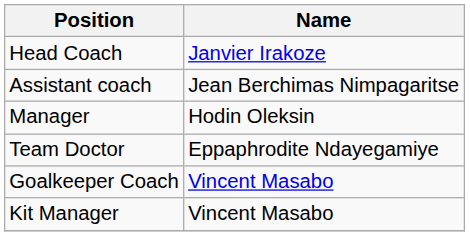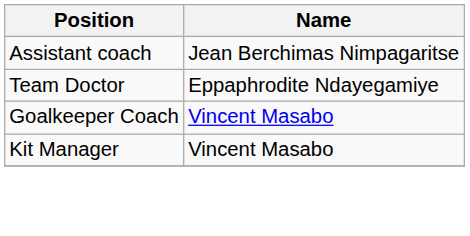 <table class="wikitable">
 <tr>
 <th>Position</th>
 <th>Name</th>
 </tr>
 <tr>
-<td>Head Coach</td>
-<td> <a href='#'>Janvier Irakoze</a></td>
-</tr>
-<tr>
 <td>Assistant coach</td>
 <td>  Jean Berchimas Nimpagaritse</td>
-</tr>
-<tr>
-<td>Manager</td>
-<td> Hodin Oleksin</td>
 </tr>
 <tr>
 <td>Team Doctor</td>
 <td> Eppaphrodite Ndayegamiye</td>
 </tr>
 <tr>
 <td>Goalkeeper Coach</td>
 <td> <a href='#'>Vincent Masabo</a></td>
 </tr>
 <tr>
 <td>Kit Manager</td>
 <td> Vincent Masabo</td>
 </tr>
 <tr>
 </tr>
 </table>
